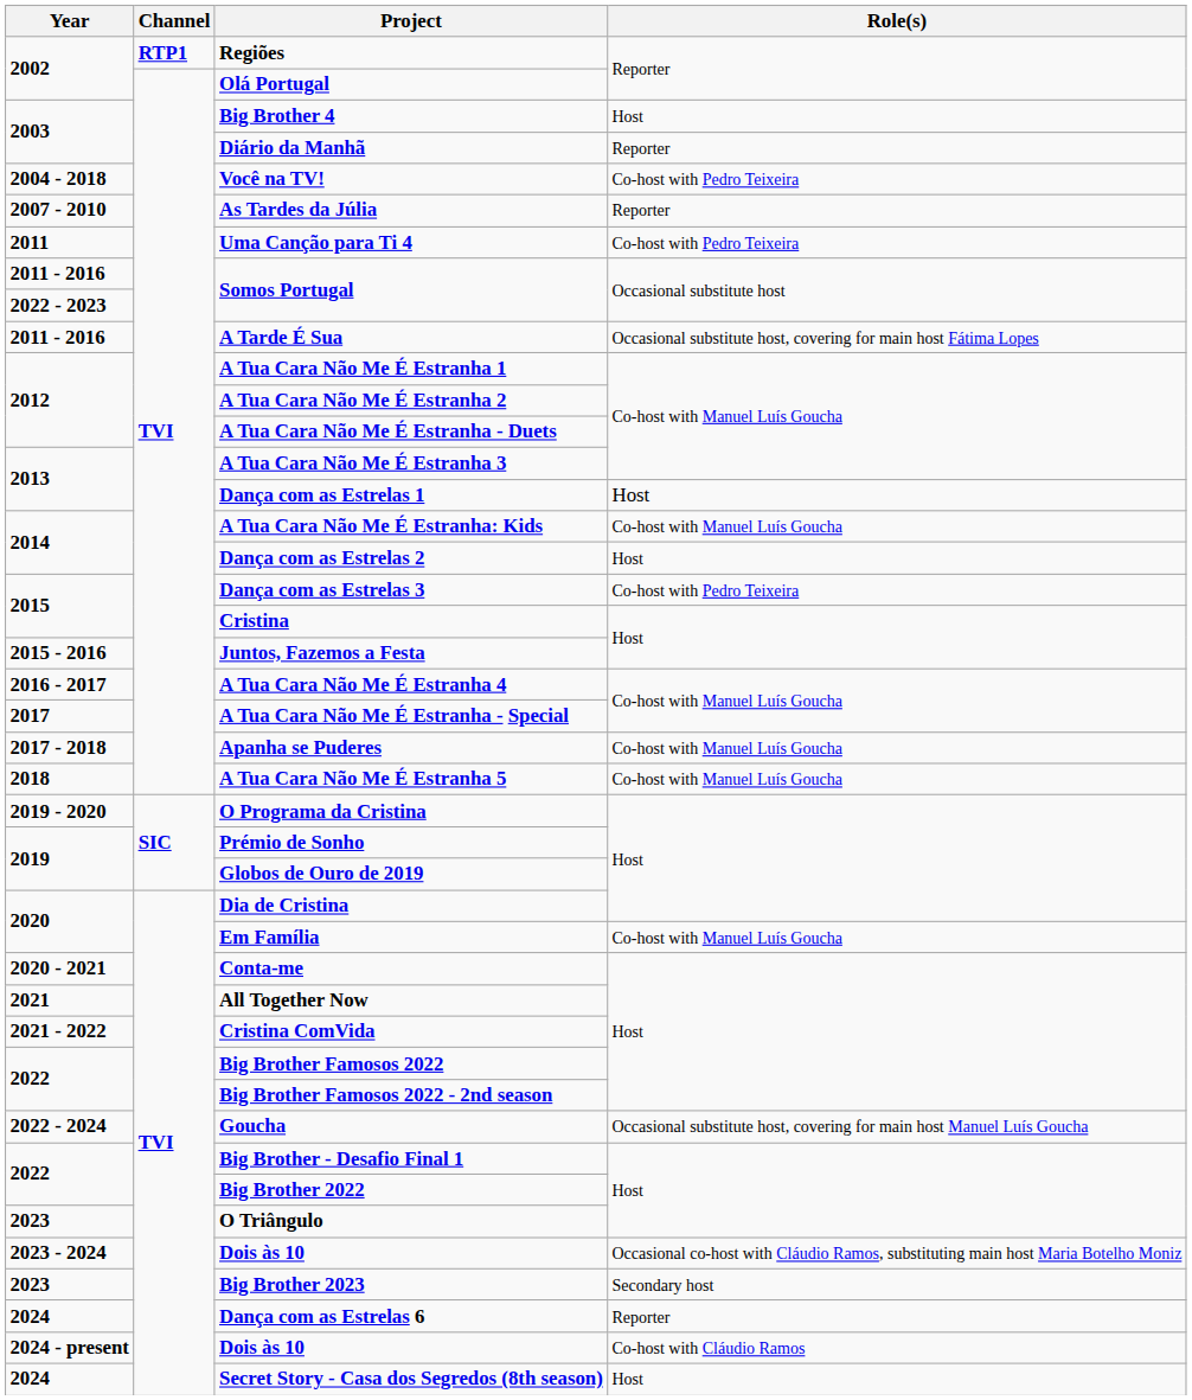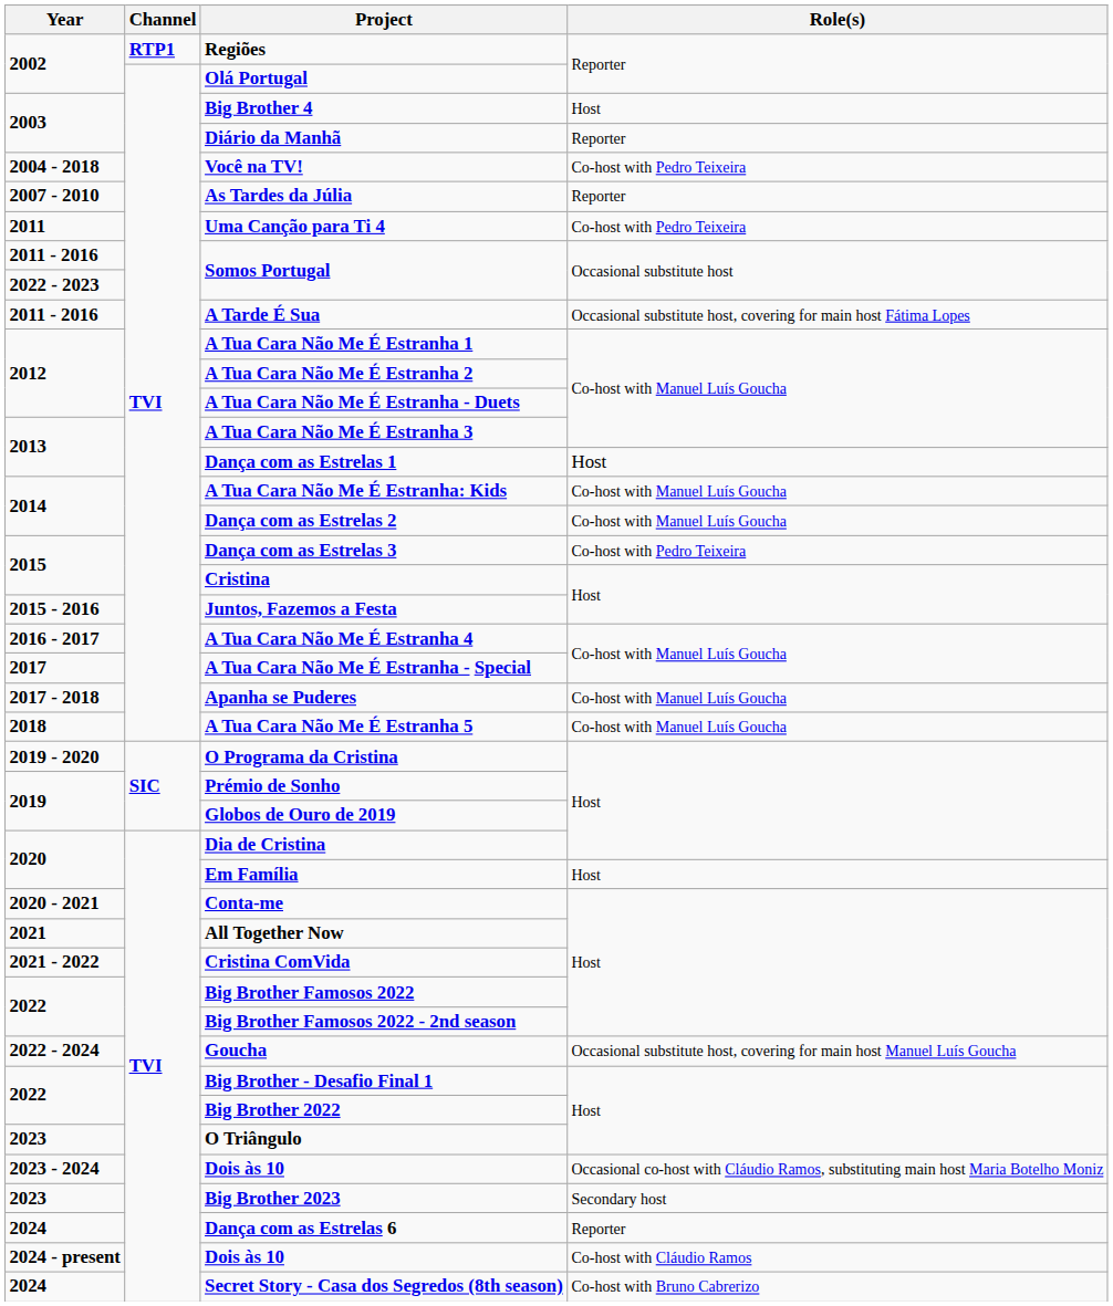 <table class="wikitable sortable">
 <tr>
 <th>Year</th>
 <th>Channel</th>
 <th>Project</th>
 <th>Role(s)</th>
 </tr>
 <tr>
 <td rowspan="2"><strong>2002</strong></td>
 <td><strong><a href='#'>RTP1</a></strong></td>
 <td><strong>Regiões</strong></td>
 <td rowspan="2"><small>Rep</small><small>orter</small></td>
 </tr>
 <tr>
 <td rowspan="23"><strong><a href='#'>TVI</a></strong></td>
 <td><strong><a href='#'>Olá Portugal</a></strong></td>
 </tr>
 <tr>
 <td rowspan="2"><strong>2003</strong></td>
 <td><a href='#'><strong>Big Brother 4</strong></a></td>
 <td><small>Host</small></td>
 </tr>
 <tr>
 <td><a href='#'><strong>Diário da Manhã</strong></a></td>
 <td><small>R</small><small>eporter</small></td>
 </tr>
 <tr>
 <td><strong>2004 - 2018</strong></td>
 <td><strong><a href='#'>Você na TV!</a></strong></td>
 <td><small>Co-host with <a href='#'>Pedro Teixeira</a></small></td>
 </tr>
 <tr>
 <td><strong>2007 - 2010</strong></td>
 <td><strong><a href='#'>As Tardes da Júlia</a></strong></td>
 <td><small>R</small><small>eporter</small></td>
 </tr>
 <tr>
 <td><strong>2011</strong></td>
 <td><a href='#'><strong>Uma Canção para Ti 4</strong></a></td>
 <td><small>Co-host with <a href='#'>Pedro Teixeira</a></small></td>
 </tr>
 <tr>
 <td><strong>2011 - 2016</strong></td>
 <td rowspan="2"><strong><a href='#'>Somos Portugal</a></strong></td>
 <td rowspan="2"><small>Occasional substitute host</small></td>
 </tr>
 <tr>
 <td><strong>2022 - 2023</strong></td>
 </tr>
 <tr>
 <td><strong>2011 - 2016</strong></td>
 <td><a href='#'><strong>A Tarde É Sua</strong></a></td>
 <td><small>Occasional substitute host</small><small>, covering for main host <a href='#'>Fátima Lopes</a></small></td>
 </tr>
 <tr>
 <td rowspan="3"><strong>2012</strong></td>
 <td><a href='#'><strong>A Tua Cara Não Me É Estranha 1</strong></a></td>
 <td rowspan="4"><small>Co-host with <a href='#'>Manuel Luís Goucha</a></small></td>
 </tr>
 <tr>
 <td><a href='#'><strong>A Tua Cara Não Me É Estranha 2</strong></a></td>
 </tr>
 <tr>
 <td><a href='#'><strong>A Tua Cara Não Me É Estranha - Duets</strong></a></td>
 </tr>
 <tr>
 <td rowspan="2"><strong>2013</strong></td>
 <td><a href='#'><strong>A Tua Cara Não Me É Estranha 3</strong></a></td>
 </tr>
 <tr>
 <td><a href='#'><strong>Dança com as Estrelas 1</strong></a></td>
 <td>Host</td>
 </tr>
 <tr>
 <td rowspan="2"><strong>2014</strong></td>
 <td><strong><a href='#'>A Tua Cara Não Me É Estranha: Kids</a></strong></td>
 <td><small>Co-host with <a href='#'>Manuel Luís Goucha</a></small></td>
 </tr>
 <tr>
 <td><a href='#'><strong>Dança com as Estrelas 2</strong></a></td>
-<td><small>Host</small></td>
+<td><small>Co-host with <a href='#'>Manuel Luís Goucha</a></small></td>
 </tr>
 <tr>
 <td rowspan="2"><strong>2015</strong></td>
 <td><a href='#'><strong>Dança com as Estrelas 3</strong></a></td>
 <td><small>Co-host with <a href='#'>Pedro Teixeira</a></small></td>
 </tr>
 <tr>
 <td><a href='#'><strong>Cristina</strong></a></td>
 <td rowspan="2"><small>Host</small></td>
 </tr>
 <tr>
 <td><strong>2015 - 2016</strong></td>
 <td><strong><a href='#'>Juntos, Fazemos a Festa</a></strong></td>
 </tr>
 <tr>
 <td><strong>2016 - 2017</strong></td>
 <td><a href='#'><strong>A Tua Cara Não Me É Estranha 4</strong></a></td>
 <td rowspan="2"><small>Co-host with <a href='#'>Manuel Luís Goucha</a></small></td>
 </tr>
 <tr>
 <td><strong>2017</strong></td>
 <td><a href='#'><strong>A Tua Cara Não Me É Estranha -</strong></a> <a href='#'><strong>Special</strong></a></td>
 </tr>
 <tr>
 <td><strong>2017 - 2018</strong></td>
 <td><strong><a href='#'>Apanha se Puderes</a></strong></td>
 <td><small>Co-host with <a href='#'>Manuel Luís Goucha</a></small></td>
 </tr>
 <tr>
 <td><strong>2018</strong></td>
 <td><a href='#'><strong>A Tua Cara Não Me É Estranha 5</strong></a></td>
 <td><small>Co-host with <a href='#'>Manuel Luís Goucha</a></small></td>
 </tr>
 <tr>
 <td><strong>2019 - 2020</strong></td>
 <td rowspan="3"><strong><a href='#'>SIC</a></strong></td>
 <td><strong><a href='#'>O Programa da Cristina</a></strong></td>
 <td rowspan="4"><small>Host</small></td>
 </tr>
 <tr>
 <td rowspan="2"><strong>2019</strong></td>
 <td><strong><a href='#'>Prémio de Sonho</a></strong></td>
 </tr>
 <tr>
 <td><strong><a href='#'>Globos de Ouro de 2019</a></strong></td>
 </tr>
 <tr>
 <td rowspan="2"><strong>2020</strong></td>
 <td rowspan="18"><strong><a href='#'>TVI</a></strong></td>
 <td><strong><a href='#'>Dia de Cristina</a></strong></td>
 </tr>
 <tr>
 <td><a href='#'><strong>Em Família</strong></a></td>
-<td><small>Co-host with <a href='#'>Manuel Luís Goucha</a></small></td>
+<td><small>Host</small></td>
 </tr>
 <tr>
 <td><strong>2020 - 2021</strong></td>
 <td><strong><a href='#'>Conta-me</a></strong></td>
 <td rowspan="5"><small>Host</small></td>
 </tr>
 <tr>
 <td><strong>2021</strong></td>
 <td><strong>All Together Now</strong></td>
 </tr>
 <tr>
 <td><strong>2021 - 2022</strong></td>
 <td><strong><a href='#'>Cristina ComVida</a></strong></td>
 </tr>
 <tr>
 <td rowspan="2"><strong>2022</strong></td>
 <td><strong><a href='#'>Big Brother Famosos 2022</a></strong></td>
 </tr>
 <tr>
 <td><strong><a href='#'>Big Brother Famosos 2022 - 2nd season</a></strong></td>
 </tr>
 <tr>
 <td><strong>2022 - 2024</strong></td>
 <td><strong><a href='#'>Goucha</a></strong></td>
 <td><small>Occasional substitute host, covering for main host <a href='#'>Manuel Luís Goucha</a></small></td>
 </tr>
 <tr>
 <td rowspan="2"><strong>2022</strong></td>
 <td><a href='#'><strong>Big Brother - Desafio Final 1</strong></a></td>
 <td rowspan="3"><small>Host</small></td>
 </tr>
 <tr>
 <td><a href='#'><strong>Big Brother 2022</strong></a></td>
 </tr>
 <tr>
 <td><strong>2023</strong></td>
 <td><strong>O Triângulo</strong></td>
 </tr>
 <tr>
 <td><strong>2023 - 2024</strong></td>
 <td><strong><a href='#'>Dois às 10</a></strong></td>
 <td><small>Occasional co-host with <a href='#'>Cláudio Ramos</a>, substituting main host <a href='#'>Maria Botelho Moniz</a></small></td>
 </tr>
 <tr>
 <td><strong>2023</strong></td>
 <td><a href='#'><strong>Big Brother 2023</strong></a></td>
 <td><small>Secondary host</small></td>
 </tr>
 <tr>
 <td><strong>2024</strong></td>
 <td><strong><a href='#'>Dança com as Estrelas</a> 6</strong></td>
 <td><small>R</small><small>eporter</small></td>
 </tr>
 <tr>
 <td><strong>2024 - present</strong></td>
 <td><strong><a href='#'>Dois às 10</a></strong></td>
 <td><small>Co-host with <a href='#'>Cláudio Ramos</a></small></td>
 </tr>
 <tr>
 <td><strong>2024</strong></td>
 <td><strong><a href='#'>Secret Story - Casa dos Segredos (8th season)</a></strong></td>
-<td><small>Host</small></td>
+<td><small>Co-host with <a href='#'>Bruno Cabrerizo</a></small></td>
 </tr>
 </table>
